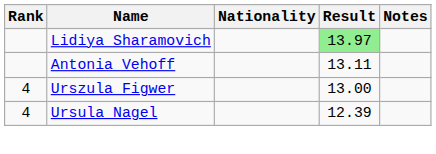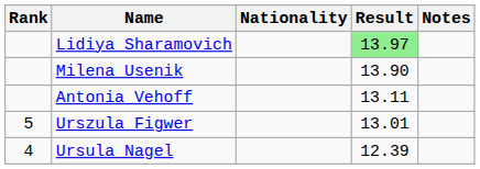 <table class="wikitable sortable" style="text-align:center">
 <tr>
 <th>Rank</th>
 <th>Name</th>
 <th>Nationality</th>
 <th>Result</th>
 <th>Notes</th>
 </tr>
 <tr>
 <td></td>
 <td align=left><a href='#'>Lidiya Sharamovich</a></td>
 <td align=left></td>
 <td style="background: lightgreen;">13.97</td>
 <td></td>
 </tr>
 <tr>
 <td></td>
+<td align=left><a href='#'>Milena Usenik</a></td>
+<td align=left></td>
+<td>13.90</td>
+<td></td>
+</tr>
+<tr>
+<td></td>
 <td align=left><a href='#'>Antonia Vehoff</a></td>
 <td align=left></td>
 <td>13.11</td>
 <td></td>
 </tr>
 <tr>
-<td>4</td>
+<td>5</td>
 <td align=left><a href='#'>Urszula Figwer</a></td>
 <td align=left></td>
-<td>13.00</td>
+<td>13.01</td>
 <td></td>
 </tr>
 <tr>
 <td>4</td>
 <td align=left><a href='#'>Ursula Nagel</a></td>
 <td align=left></td>
 <td>12.39</td>
 <td></td>
 </tr>
 </table>
